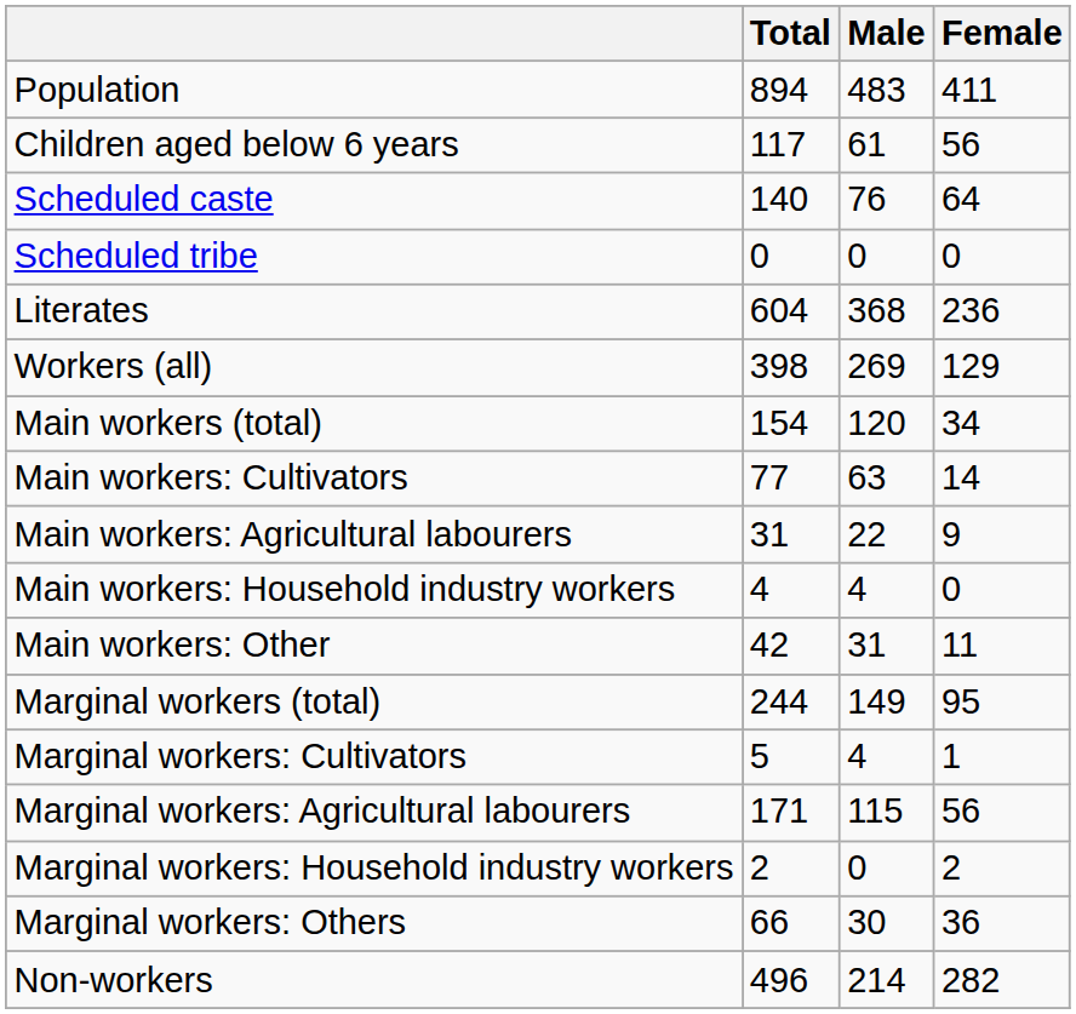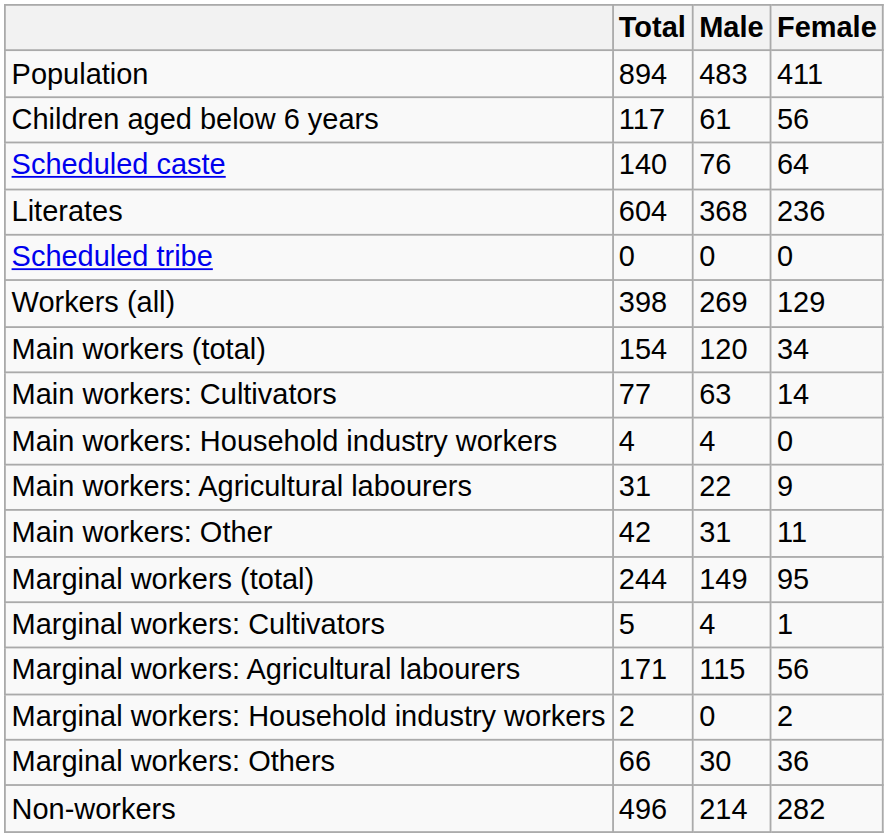 <table class="wikitable sortable">
 <tr>
 <th></th>
 <th>Total</th>
 <th>Male</th>
 <th>Female</th>
 </tr>
 <tr>
 <td>Population</td>
 <td>894</td>
 <td>483</td>
 <td>411</td>
 </tr>
 <tr>
 <td>Children aged below 6 years</td>
 <td>117</td>
 <td>61</td>
 <td>56</td>
 </tr>
 <tr>
 <td><a href='#'>Scheduled caste</a></td>
 <td>140</td>
 <td>76</td>
 <td>64</td>
 </tr>
 <tr>
+<td>Literates</td>
+<td>604</td>
+<td>368</td>
+<td>236</td>
+</tr>
+<tr>
 <td><a href='#'>Scheduled tribe</a></td>
 <td>0</td>
 <td>0</td>
 <td>0</td>
-</tr>
-<tr>
-<td>Literates</td>
-<td>604</td>
-<td>368</td>
-<td>236</td>
 </tr>
 <tr>
 <td>Workers (all)</td>
 <td>398</td>
 <td>269</td>
 <td>129</td>
 </tr>
 <tr>
 <td>Main workers (total)</td>
 <td>154</td>
 <td>120</td>
 <td>34</td>
 </tr>
 <tr>
 <td>Main workers: Cultivators</td>
 <td>77</td>
 <td>63</td>
 <td>14</td>
 </tr>
 <tr>
+<td>Main workers: Household industry workers</td>
+<td>4</td>
+<td>4</td>
+<td>0</td>
+</tr>
+<tr>
 <td>Main workers: Agricultural labourers</td>
 <td>31</td>
 <td>22</td>
 <td>9</td>
-</tr>
-<tr>
-<td>Main workers: Household industry workers</td>
-<td>4</td>
-<td>4</td>
-<td>0</td>
 </tr>
 <tr>
 <td>Main workers: Other</td>
 <td>42</td>
 <td>31</td>
 <td>11</td>
 </tr>
 <tr>
 <td>Marginal workers (total)</td>
 <td>244</td>
 <td>149</td>
 <td>95</td>
 </tr>
 <tr>
 <td>Marginal workers: Cultivators</td>
 <td>5</td>
 <td>4</td>
 <td>1</td>
 </tr>
 <tr>
 <td>Marginal workers: Agricultural labourers</td>
 <td>171</td>
 <td>115</td>
 <td>56</td>
 </tr>
 <tr>
 <td>Marginal workers: Household industry workers</td>
 <td>2</td>
 <td>0</td>
 <td>2</td>
 </tr>
 <tr>
 <td>Marginal workers: Others</td>
 <td>66</td>
 <td>30</td>
 <td>36</td>
 </tr>
 <tr>
 <td>Non-workers</td>
 <td>496</td>
 <td>214</td>
 <td>282</td>
 </tr>
 </table>
